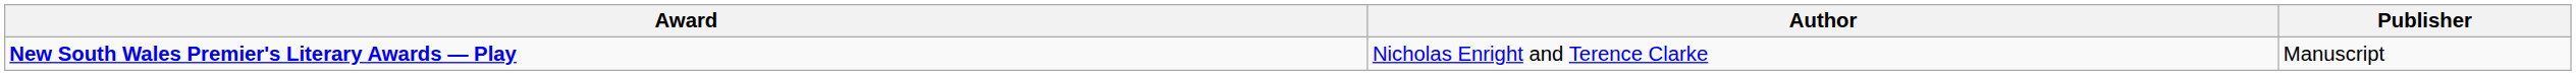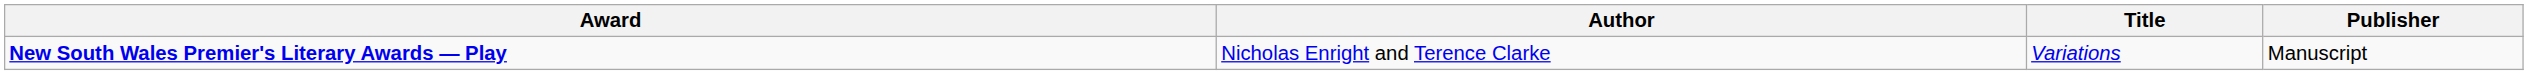 <table class="wikitable" width=100%>
 <tr>
 <th>Award</th>
 <th>Author</th>
+<th>Title</th>
 <th>Publisher</th>
 </tr>
 <tr>
 <td><strong><a href='#'>New South Wales Premier's Literary Awards — Play</a></strong></td>
 <td><a href='#'>Nicholas Enright</a> and <a href='#'>Terence Clarke</a></td>
+<td><em><a href='#'>Variations</a></em></td>
 <td>Manuscript</td>
 </tr>
 </table>
